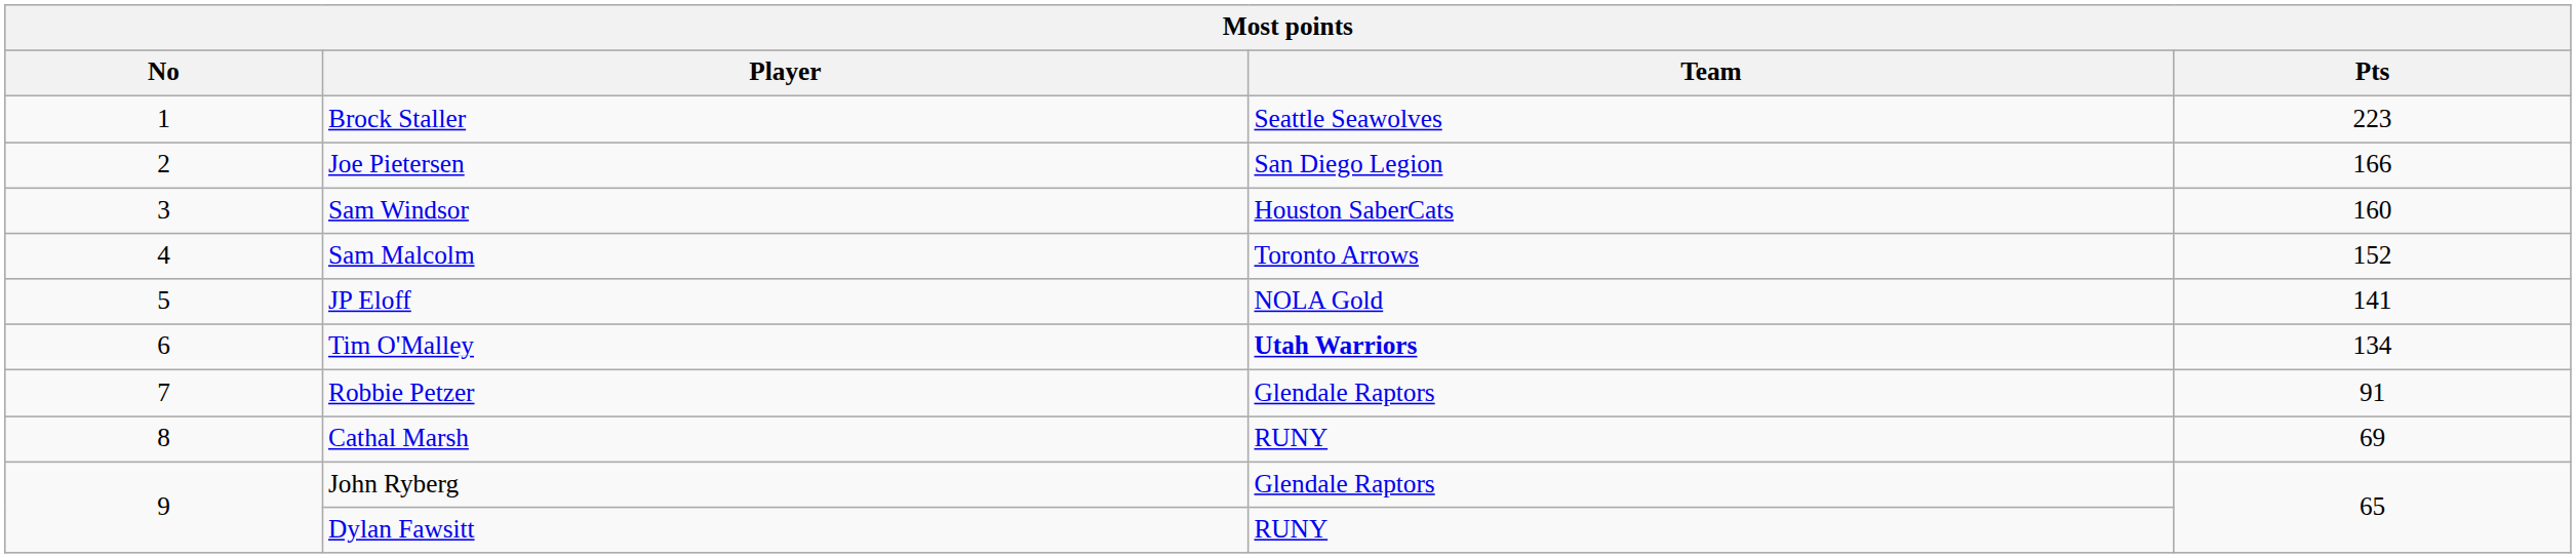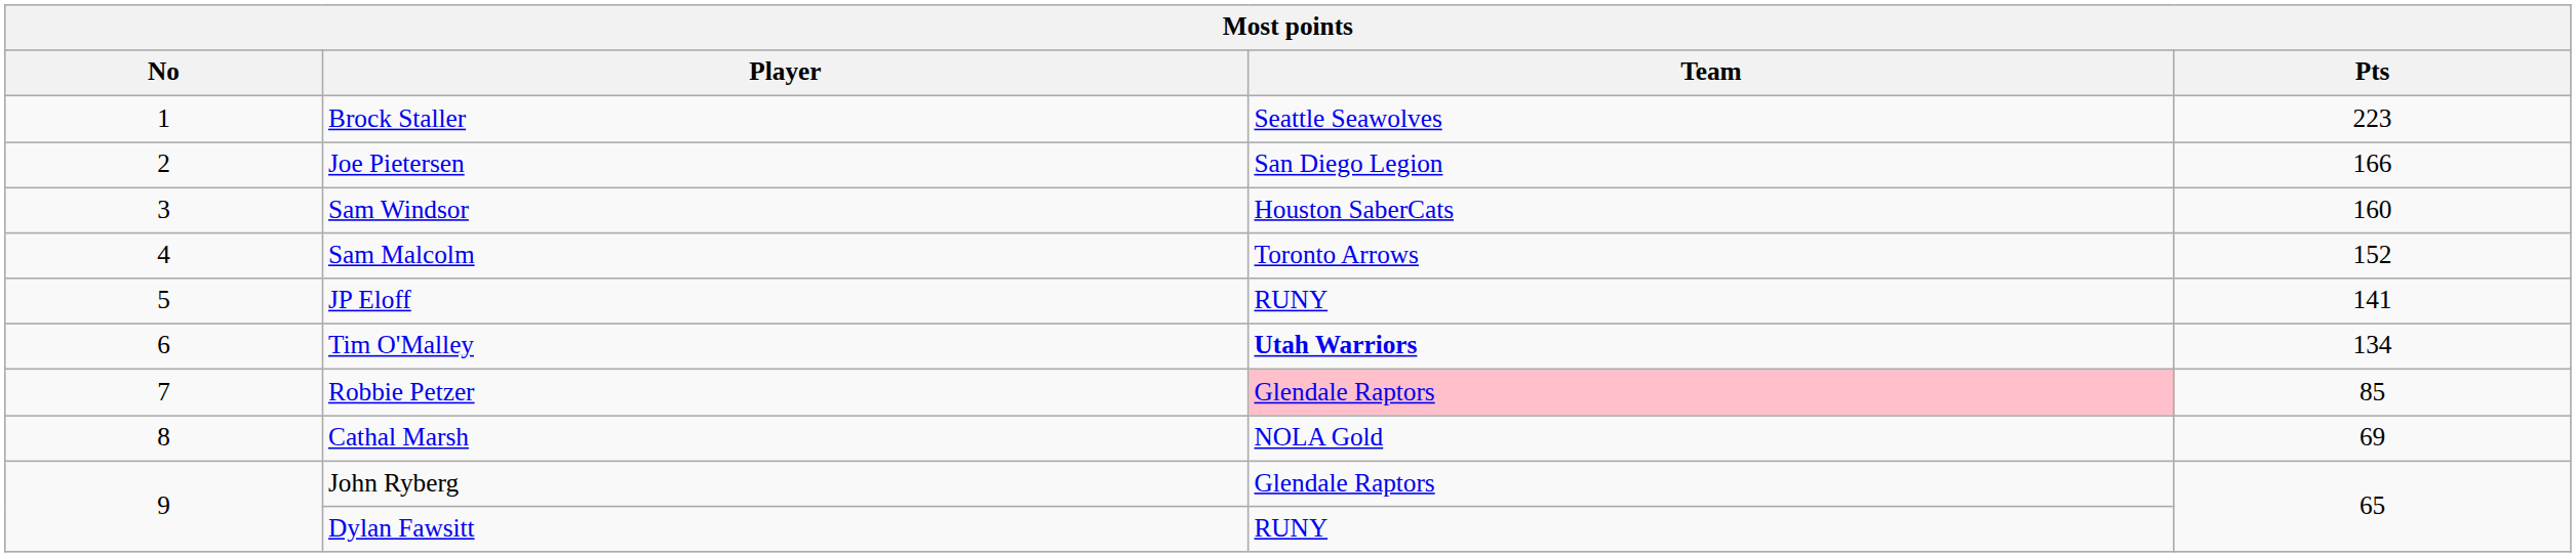 <table class="wikitable collapsible sortable" style="text-align:left; line-height:130%; font-size:100%; width:100%;">
 <tr>
 <th colspan="100%">Most points</th>
 </tr>
 <tr>
 <th style="width:12%;">No</th>
 <th style="width:35%;">Player</th>
 <th style="width:35%;">Team</th>
 <th style="width:15%;">Pts<br></th>
 </tr>
 <tr>
 <td style="text-align:center;">1</td>
 <td> <a href='#'>Brock Staller</a></td>
 <td><a href='#'>Seattle Seawolves</a></td>
 <td style="text-align:center;">223</td>
 </tr>
 <tr>
 <td style="text-align:center;">2</td>
 <td> <a href='#'>Joe Pietersen</a></td>
 <td><a href='#'>San Diego Legion</a></td>
 <td style="text-align:center;">166</td>
 </tr>
 <tr>
 <td style="text-align:center;">3</td>
 <td> <a href='#'>Sam Windsor</a></td>
 <td><a href='#'>Houston SaberCats</a></td>
 <td style="text-align:center;">160</td>
 </tr>
 <tr>
 <td style="text-align:center;">4</td>
 <td> <a href='#'>Sam Malcolm</a></td>
 <td><a href='#'>Toronto Arrows</a></td>
 <td style="text-align:center;">152</td>
 </tr>
 <tr>
 <td style="text-align:center;">5</td>
 <td> <a href='#'>JP Eloff</a></td>
-<td><a href='#'>NOLA Gold</a></td>
+<td><a href='#'>RUNY</a></td>
 <td style="text-align:center;">141</td>
 </tr>
 <tr>
 <td style="text-align:center;">6</td>
 <td> <a href='#'>Tim O'Malley</a></td>
 <td><strong><a href='#'>Utah Warriors</a></strong></td>
 <td style="text-align:center;">134</td>
 </tr>
 <tr>
 <td style="text-align:center;">7</td>
 <td> <a href='#'>Robbie Petzer</a></td>
-<td><a href='#'>Glendale Raptors</a></td>
-<td style="text-align:center;">91</td>
+<td style="background: pink;"><a href='#'>Glendale Raptors</a></td>
+<td style="text-align:center;">85</td>
 </tr>
 <tr>
 <td style="text-align:center;">8</td>
 <td> <a href='#'>Cathal Marsh</a></td>
-<td><a href='#'>RUNY</a></td>
+<td><a href='#'>NOLA Gold</a></td>
 <td style="text-align:center;">69</td>
 </tr>
 <tr>
 <td rowspan=2 style="text-align:center;">9</td>
 <td> John Ryberg</td>
 <td><a href='#'>Glendale Raptors</a></td>
 <td rowspan=2 style="text-align:center;">65</td>
 </tr>
 <tr>
 <td> <a href='#'>Dylan Fawsitt</a></td>
 <td><a href='#'>RUNY</a></td>
 </tr>
 </table>
